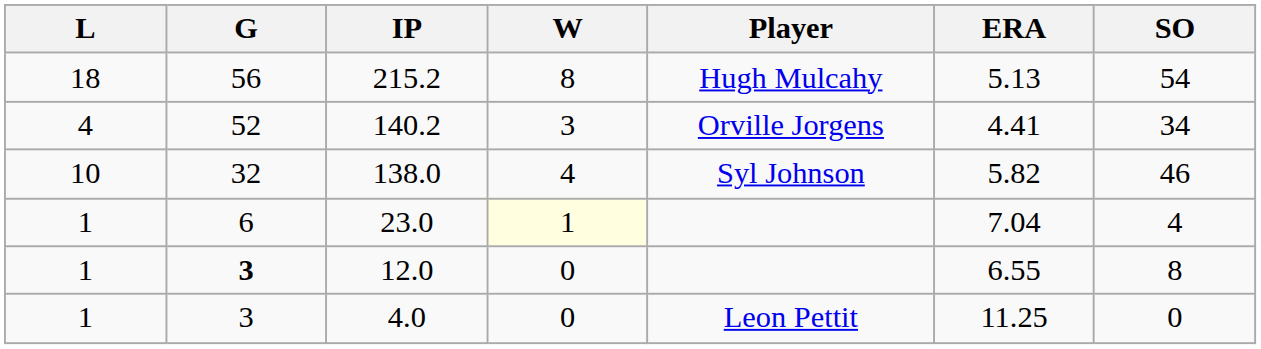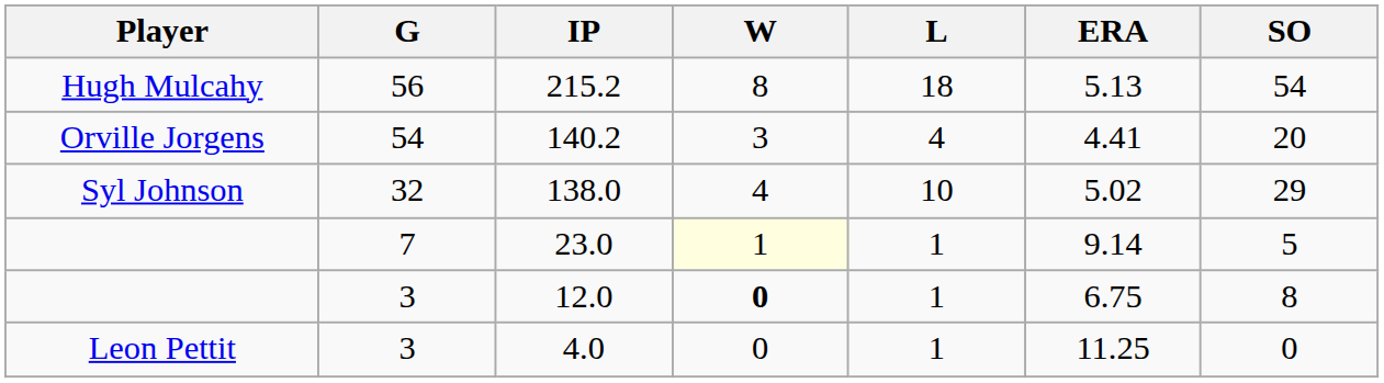 <table class="wikitable sortable">
 <tr>
-<th bgcolor="#DDDDFF" width="9%">L</th>
+<th bgcolor="#DDDDFF" width="16%">Player</th>
 <th bgcolor="#DDDDFF" width="9%">G</th>
 <th bgcolor="#DDDDFF" width="9%">IP</th>
 <th bgcolor="#DDDDFF" width="9%">W</th>
-<th bgcolor="#DDDDFF" width="16%">Player</th>
+<th bgcolor="#DDDDFF" width="9%">L</th>
 <th bgcolor="#DDDDFF" width="9%">ERA</th>
 <th bgcolor="#DDDDFF" width="9%">SO</th>
 </tr>
 <tr align="center">
-<td>18</td>
+<td><a href='#'>Hugh Mulcahy</a></td>
 <td>56</td>
 <td>215.2</td>
 <td>8</td>
-<td><a href='#'>Hugh Mulcahy</a></td>
+<td>18</td>
 <td>5.13</td>
 <td>54</td>
 </tr>
 <tr align=center>
-<td>4</td>
-<td>52</td>
+<td><a href='#'>Orville Jorgens</a></td>
+<td>54</td>
 <td>140.2</td>
 <td>3</td>
-<td><a href='#'>Orville Jorgens</a></td>
+<td>4</td>
 <td>4.41</td>
-<td>34</td>
+<td>20</td>
 </tr>
 <tr align=center>
-<td>10</td>
+<td><a href='#'>Syl Johnson</a></td>
 <td>32</td>
 <td>138.0</td>
 <td>4</td>
-<td><a href='#'>Syl Johnson</a></td>
-<td>5.82</td>
-<td>46</td>
+<td>10</td>
+<td>5.02</td>
+<td>29</td>
 </tr>
 <tr align=center>
-<td>1</td>
-<td>6</td>
+<td></td>
+<td>7</td>
 <td>23.0</td>
 <td style="background: lightyellow;">1</td>
-<td></td>
-<td>7.04</td>
-<td>4</td>
+<td>1</td>
+<td>9.14</td>
+<td>5</td>
 </tr>
 <tr align="center">
+<td></td>
+<td>3</td>
+<td>12.0</td>
+<td><strong>0</strong></td>
 <td>1</td>
-<td><strong>3</strong></td>
-<td>12.0</td>
-<td>0</td>
-<td></td>
-<td>6.55</td>
+<td>6.75</td>
 <td>8</td>
 </tr>
 <tr align="center">
-<td>1</td>
+<td><a href='#'>Leon Pettit</a></td>
 <td>3</td>
 <td>4.0</td>
 <td>0</td>
-<td><a href='#'>Leon Pettit</a></td>
+<td>1</td>
 <td>11.25</td>
 <td>0</td>
 </tr>
 </table>
